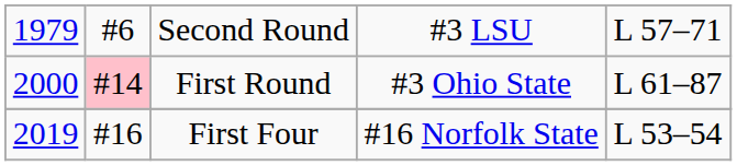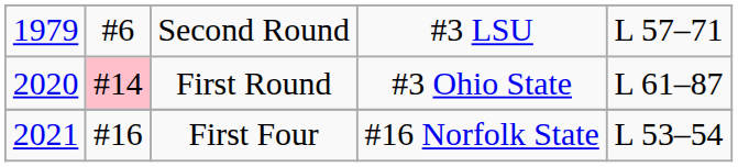 <table class="wikitable">
 <tr align="center">
 <td><a href='#'>1979</a></td>
 <td>#6</td>
 <td>Second Round</td>
 <td>#3 <a href='#'>LSU</a></td>
 <td>L 57–71</td>
 </tr>
 <tr align="center">
-<td><a href='#'>2000</a></td>
+<td><a href='#'>2020</a></td>
 <td style="background: pink;">#14</td>
 <td>First Round</td>
 <td>#3 <a href='#'>Ohio State</a></td>
 <td>L 61–87</td>
 </tr>
 <tr>
 </tr>
 <tr align="center">
-<td><a href='#'>2019</a></td>
+<td><a href='#'>2021</a></td>
 <td>#16</td>
 <td>First Four</td>
 <td>#16 <a href='#'>Norfolk State</a></td>
 <td>L 53–54</td>
 </tr>
 </table>
